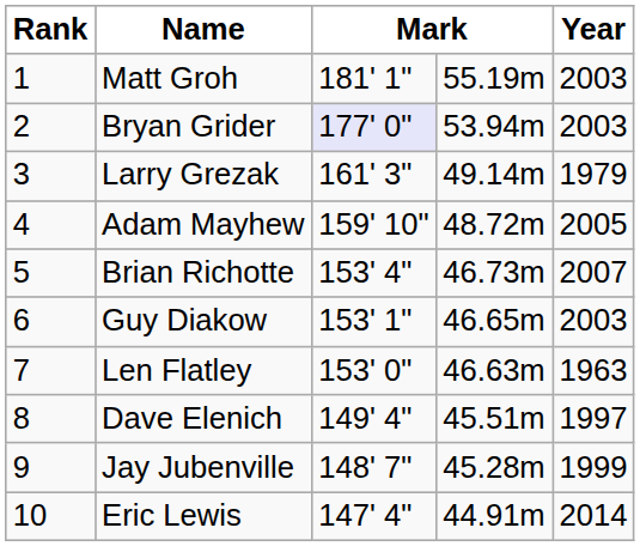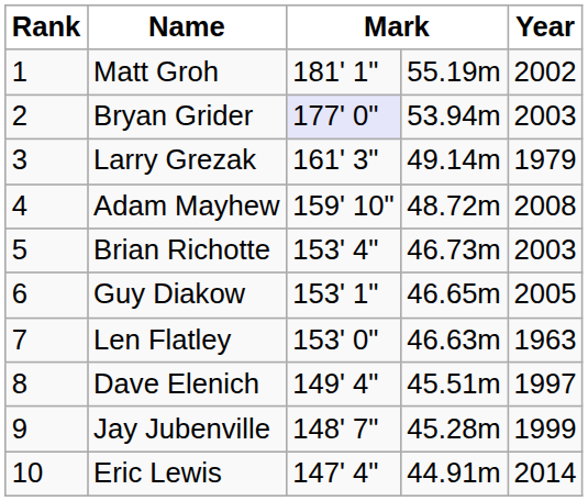 <table class="wikitable">
 <tr>
 <th style="background:white">Rank</th>
 <th style="background:white">Name</th>
 <th colspan="2" style="background:white">Mark</th>
 <th style="background:white">Year</th>
 </tr>
 <tr>
 <td>1</td>
 <td>Matt Groh</td>
 <td>181' 1"</td>
 <td>55.19m</td>
-<td>2003</td>
+<td>2002</td>
 </tr>
 <tr>
 <td>2</td>
 <td>Bryan Grider</td>
 <td style="background: lavender;">177' 0"</td>
 <td>53.94m</td>
 <td>2003</td>
 </tr>
 <tr>
 <td>3</td>
 <td>Larry Grezak</td>
 <td>161' 3"</td>
 <td>49.14m</td>
 <td>1979</td>
 </tr>
 <tr>
 <td>4</td>
 <td>Adam Mayhew</td>
 <td>159' 10"</td>
 <td>48.72m</td>
-<td>2005</td>
+<td>2008</td>
 </tr>
 <tr>
 <td>5</td>
 <td>Brian Richotte</td>
 <td>153' 4"</td>
 <td>46.73m</td>
-<td>2007</td>
+<td>2003</td>
 </tr>
 <tr>
 <td>6</td>
 <td>Guy Diakow</td>
 <td>153' 1"</td>
 <td>46.65m</td>
-<td>2003</td>
+<td>2005</td>
 </tr>
 <tr>
 <td>7</td>
 <td>Len Flatley</td>
 <td>153' 0"</td>
 <td>46.63m</td>
 <td>1963</td>
 </tr>
 <tr>
 <td>8</td>
 <td>Dave Elenich</td>
 <td>149' 4"</td>
 <td>45.51m</td>
 <td>1997</td>
 </tr>
 <tr>
 <td>9</td>
 <td>Jay Jubenville</td>
 <td>148' 7"</td>
 <td>45.28m</td>
 <td>1999</td>
 </tr>
 <tr>
 <td>10</td>
 <td>Eric Lewis</td>
 <td>147' 4"</td>
 <td>44.91m</td>
 <td>2014</td>
 </tr>
 </table>
